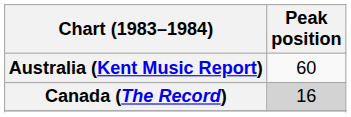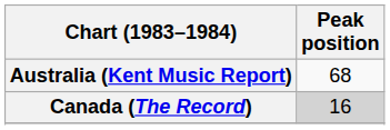 <table class="wikitable sortable plainrowheaders" style="text-align:center">
 <tr>
 <th scope="col">Chart (1983–1984)</th>
 <th scope="col">Peak<br>position</th>
 </tr>
 <tr>
 <th scope="row">Australia (<a href='#'>Kent Music Report</a>)</th>
-<td>60</td>
+<td>68</td>
 </tr>
 <tr>
 <th scope="row">Canada (<em><a href='#'>The Record</a></em>)</th>
 <td style="background: lightgrey;">16</td>
 </tr>
 <tr>
 </tr>
 <tr>
 </tr>
 <tr>
 </tr>
 <tr>
 </tr>
 <tr>
 </tr>
 <tr>
 </tr>
 </table>
